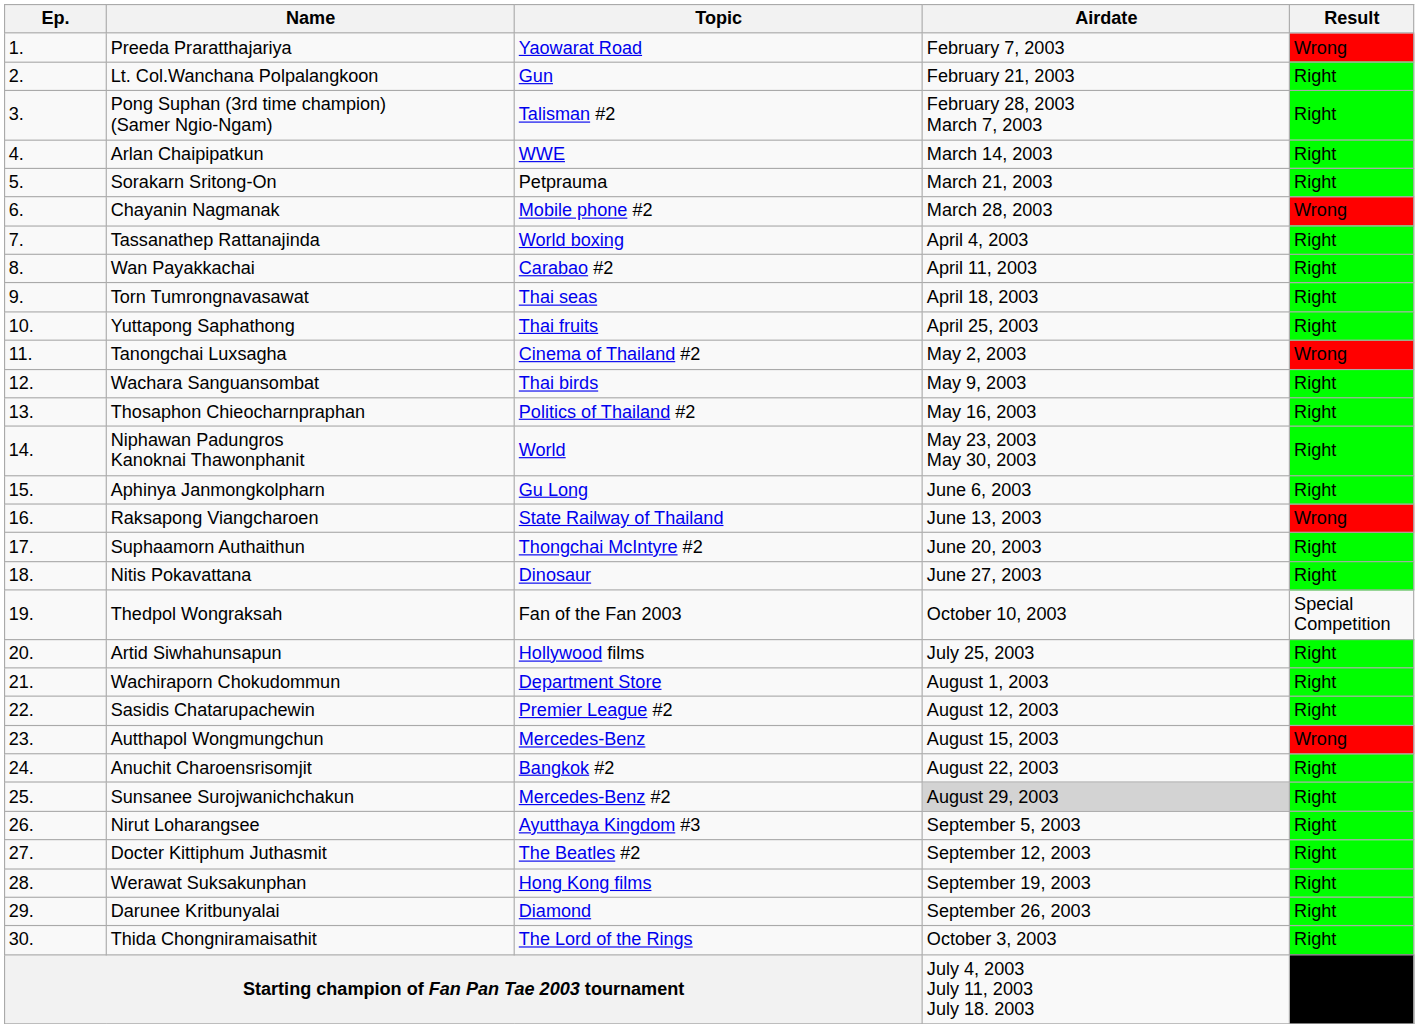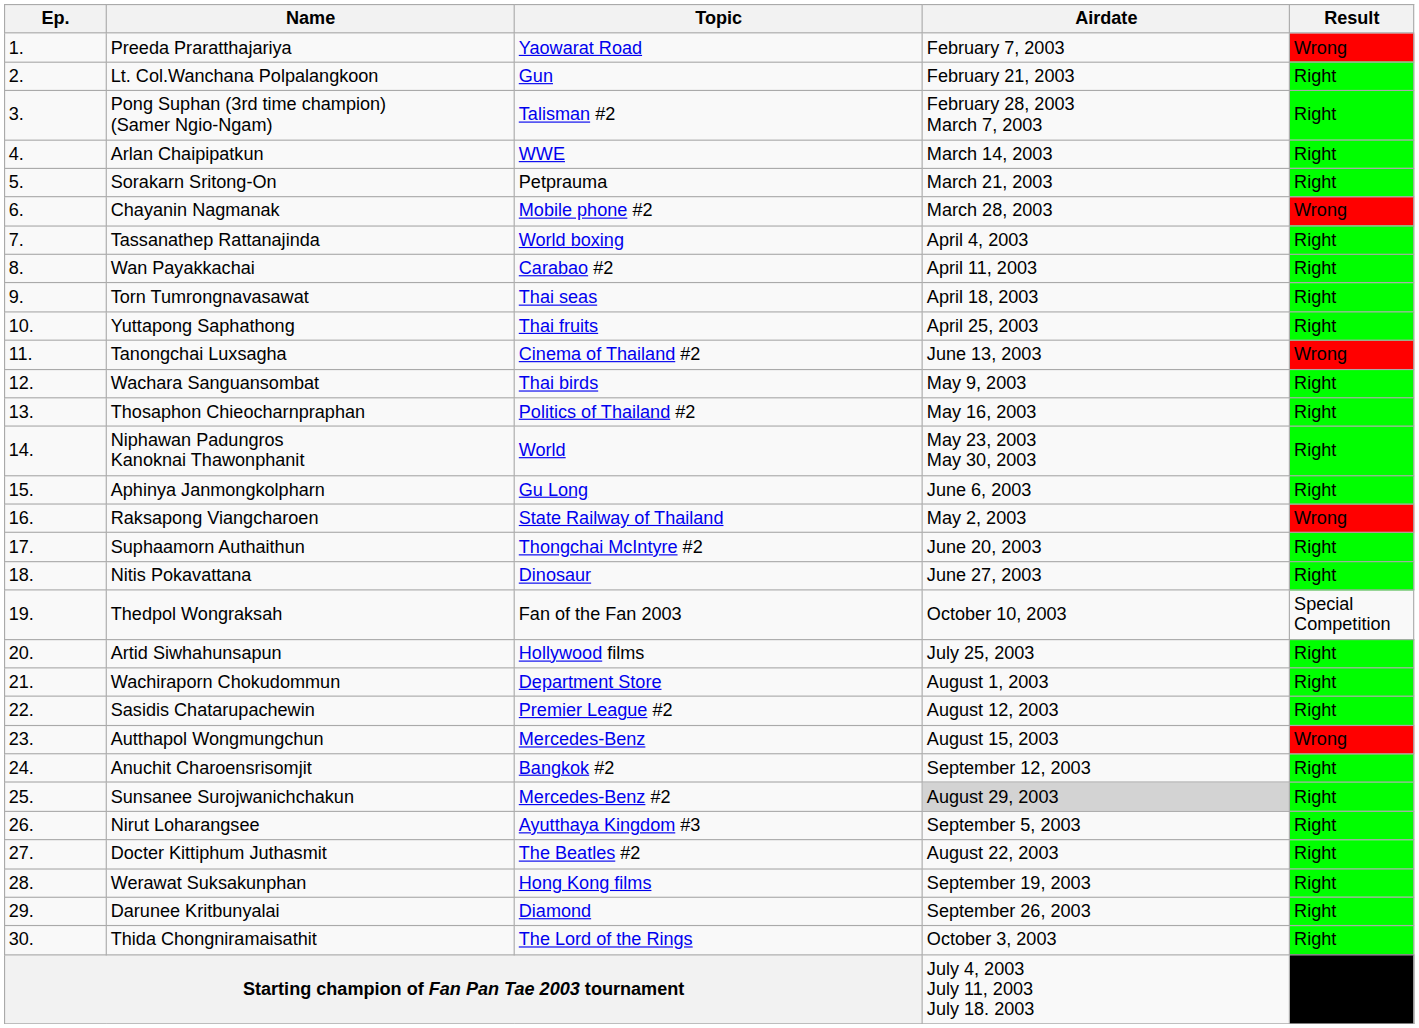 <table class="wikitable sortable" ="font-size:100%; width: 66%; text-align: center; ">
 <tr>
 <th rowspan=1 width=5%><strong>Ep.</strong></th>
 <th rowspan=1 width=20%><strong>Name</strong></th>
 <th rowspan=1 width=20%><strong>Topic</strong></th>
 <th rowspan=1 width=18%><strong>Airdate</strong></th>
 <th !rowspan=1 width=3%><strong>Result</strong></th>
 </tr>
 <tr>
 <td>1.</td>
 <td>Preeda Praratthajariya</td>
 <td><a href='#'>Yaowarat Road</a></td>
 <td>February 7, 2003</td>
 <td style="background:#ff0000;">Wrong</td>
 </tr>
 <tr>
 <td>2.</td>
 <td>Lt. Col.Wanchana Polpalangkoon</td>
 <td><a href='#'>Gun</a></td>
 <td>February 21, 2003</td>
 <td style="background:#00ff00;">Right</td>
 </tr>
 <tr>
 <td>3.</td>
 <td>Pong Suphan (3rd time champion)<br>(Samer Ngio-Ngam)</td>
 <td><a href='#'>Talisman</a> #2</td>
 <td>February 28, 2003 <br> March 7, 2003</td>
 <td style="background:#00ff00;">Right</td>
 </tr>
 <tr>
 <td>4.</td>
 <td>Arlan Chaipipatkun</td>
 <td><a href='#'>WWE</a></td>
 <td>March 14, 2003</td>
 <td style="background:#00ff00;">Right</td>
 </tr>
 <tr>
 <td>5.</td>
 <td>Sorakarn Sritong-On</td>
 <td>Petprauma</td>
 <td>March 21, 2003</td>
 <td style="background:#00ff00;">Right</td>
 </tr>
 <tr>
 <td>6.</td>
 <td>Chayanin Nagmanak</td>
 <td><a href='#'>Mobile phone</a> #2</td>
 <td>March 28, 2003</td>
 <td style="background:#ff0000;">Wrong</td>
 </tr>
 <tr>
 <td>7.</td>
 <td>Tassanathep Rattanajinda</td>
 <td><a href='#'>World boxing</a></td>
 <td>April 4, 2003</td>
 <td style="background:#00ff00;">Right</td>
 </tr>
 <tr>
 <td>8.</td>
 <td>Wan Payakkachai</td>
 <td><a href='#'>Carabao</a> #2</td>
 <td>April 11, 2003</td>
 <td style="background:#00ff00;">Right</td>
 </tr>
 <tr>
 <td>9.</td>
 <td>Torn Tumrongnavasawat</td>
 <td><a href='#'>Thai seas</a></td>
 <td>April 18, 2003</td>
 <td style="background:#00ff00;">Right</td>
 </tr>
 <tr>
 <td>10.</td>
 <td>Yuttapong Saphathong</td>
 <td><a href='#'>Thai fruits</a></td>
 <td>April 25, 2003</td>
 <td style="background:#00ff00;">Right</td>
 </tr>
 <tr>
 <td>11.</td>
 <td>Tanongchai Luxsagha</td>
 <td><a href='#'>Cinema of Thailand</a> #2</td>
-<td>May 2, 2003</td>
+<td>June 13, 2003</td>
 <td style="background:#ff0000;">Wrong</td>
 </tr>
 <tr>
 <td>12.</td>
 <td>Wachara Sanguansombat</td>
 <td><a href='#'>Thai birds</a></td>
 <td>May 9, 2003</td>
 <td style="background:#00ff00;">Right</td>
 </tr>
 <tr>
 <td>13.</td>
 <td>Thosaphon Chieocharnpraphan</td>
 <td><a href='#'>Politics of Thailand</a> #2</td>
 <td>May 16, 2003</td>
 <td style="background:#00ff00;">Right</td>
 </tr>
 <tr>
 <td>14.</td>
 <td>Niphawan Padungros<br> Kanoknai Thawonphanit</td>
 <td><a href='#'>World</a></td>
 <td>May 23, 2003<br>May 30, 2003</td>
 <td style="background:#00ff00;">Right</td>
 </tr>
 <tr>
 <td>15.</td>
 <td>Aphinya Janmongkolpharn</td>
 <td><a href='#'>Gu Long</a></td>
 <td>June 6, 2003</td>
 <td style="background:#00ff00;">Right</td>
 </tr>
 <tr>
 <td>16.</td>
 <td>Raksapong Viangcharoen</td>
 <td><a href='#'>State Railway of Thailand</a></td>
-<td>June 13, 2003</td>
+<td>May 2, 2003</td>
 <td style="background:#ff0000;">Wrong</td>
 </tr>
 <tr>
 <td>17.</td>
 <td>Suphaamorn Authaithun</td>
 <td><a href='#'>Thongchai McIntyre</a> #2</td>
 <td>June 20, 2003</td>
 <td style="background:#00ff00;">Right</td>
 </tr>
 <tr>
 <td>18.</td>
 <td>Nitis Pokavattana</td>
 <td><a href='#'>Dinosaur</a></td>
 <td>June 27, 2003</td>
 <td style="background:#00ff00;">Right</td>
 </tr>
 <tr>
 <td>19.</td>
 <td>Thedpol Wongraksah</td>
 <td>Fan of the Fan 2003</td>
 <td>October 10, 2003</td>
 <td>Special Competition</td>
 </tr>
 <tr>
 <td>20.</td>
 <td>Artid Siwhahunsapun</td>
 <td><a href='#'>Hollywood</a>  films</td>
 <td>July 25, 2003</td>
 <td style="background:#00ff00;">Right</td>
 </tr>
 <tr>
 <td>21.</td>
 <td>Wachiraporn Chokudommun</td>
 <td><a href='#'>Department Store</a></td>
 <td>August 1, 2003</td>
 <td style="background:#00ff00;">Right</td>
 </tr>
 <tr>
 <td>22.</td>
 <td>Sasidis Chatarupachewin</td>
 <td><a href='#'>Premier League</a> #2</td>
 <td>August 12, 2003 </td>
 <td style="background:#00ff00;">Right</td>
 </tr>
 <tr>
 <td>23.</td>
 <td>Autthapol Wongmungchun</td>
 <td><a href='#'>Mercedes-Benz</a></td>
 <td>August 15, 2003</td>
 <td style="background:#ff0000;">Wrong</td>
 </tr>
 <tr>
 <td>24.</td>
 <td>Anuchit Charoensrisomjit</td>
 <td><a href='#'>Bangkok</a> #2</td>
-<td>August 22, 2003</td>
+<td>September 12, 2003</td>
 <td style="background:#00ff00;">Right</td>
 </tr>
 <tr>
 <td>25.</td>
 <td>Sunsanee Surojwanichchakun</td>
 <td><a href='#'>Mercedes-Benz</a> #2</td>
 <td style="background: lightgrey;">August 29, 2003</td>
 <td style="background:#00ff00;">Right</td>
 </tr>
 <tr>
 <td>26.</td>
 <td>Nirut Loharangsee</td>
 <td><a href='#'>Ayutthaya Kingdom</a> #3</td>
 <td>September 5, 2003</td>
 <td style="background:#00ff00;">Right</td>
 </tr>
 <tr>
 <td>27.</td>
 <td>Docter Kittiphum Juthasmit</td>
 <td><a href='#'>The Beatles</a> #2</td>
-<td>September 12, 2003</td>
+<td>August 22, 2003</td>
 <td style="background:#00ff00;">Right</td>
 </tr>
 <tr>
 <td>28.</td>
 <td>Werawat Suksakunphan</td>
 <td><a href='#'>Hong Kong films</a></td>
 <td>September 19, 2003</td>
 <td style="background:#00ff00;">Right</td>
 </tr>
 <tr>
 <td>29.</td>
 <td>Darunee Kritbunyalai</td>
 <td><a href='#'>Diamond</a></td>
 <td>September 26, 2003</td>
 <td style="background:#00ff00;">Right</td>
 </tr>
 <tr>
 <td>30.</td>
 <td>Thida Chongniramaisathit</td>
 <td><a href='#'>The Lord of the Rings</a></td>
 <td>October 3, 2003</td>
 <td style="background:#00ff00;">Right</td>
 </tr>
 <tr>
 <th colspan=3>Starting champion of <em>Fan Pan Tae 2003</em> tournament</th>
 <td>July 4, 2003<br>July 11, 2003<br>July 18. 2003</td>
 <td style = "background:#000000;"></td>
 </tr>
 </table>
